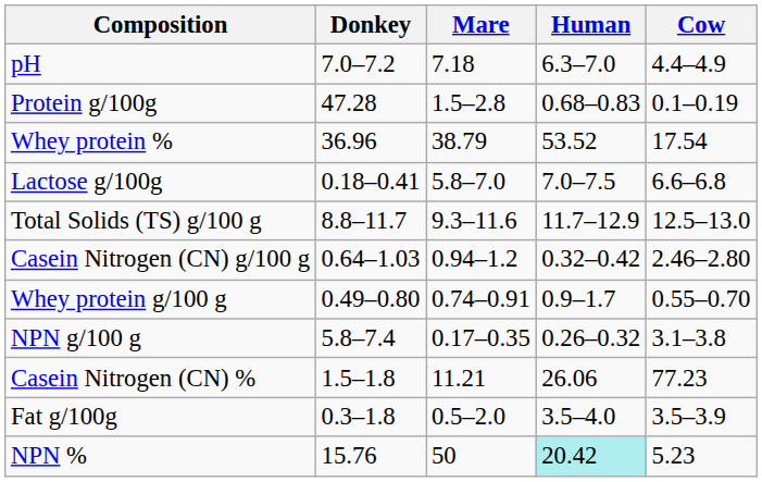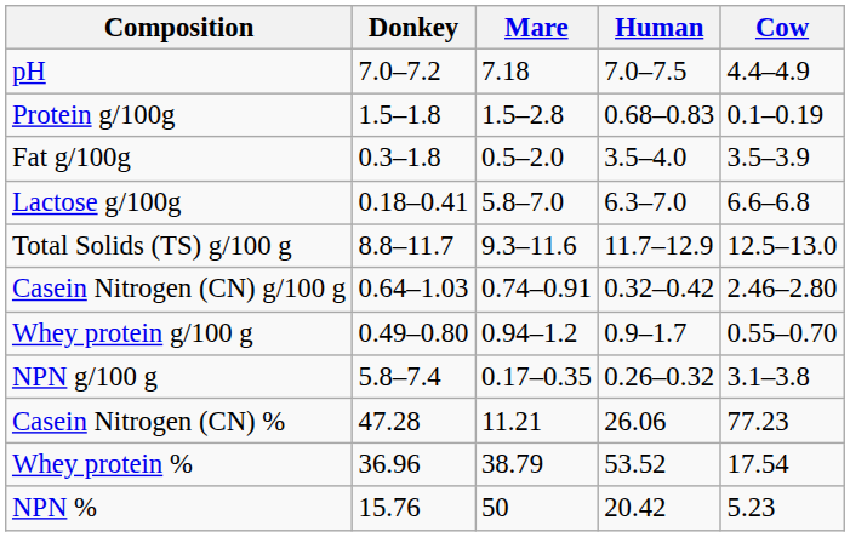 <table class="wikitable">
 <tr>
 <th>Composition</th>
 <th>Donkey</th>
 <th><a href='#'>Mare</a></th>
 <th><a href='#'>Human</a></th>
 <th><a href='#'>Cow</a></th>
 </tr>
 <tr>
 <td><a href='#'>pH</a></td>
 <td>7.0–7.2</td>
 <td>7.18</td>
-<td>6.3–7.0</td>
+<td>7.0–7.5</td>
 <td>4.4–4.9</td>
 </tr>
 <tr>
 <td><a href='#'>Protein</a> g/100g</td>
-<td>47.28</td>
+<td>1.5–1.8</td>
 <td>1.5–2.8</td>
 <td>0.68–0.83</td>
 <td>0.1–0.19</td>
 </tr>
 <tr>
-<td><a href='#'>Whey protein</a> %</td>
-<td>36.96</td>
-<td>38.79</td>
-<td>53.52</td>
-<td>17.54</td>
+<td>Fat g/100g</td>
+<td>0.3–1.8</td>
+<td>0.5–2.0</td>
+<td>3.5–4.0</td>
+<td>3.5–3.9</td>
 </tr>
 <tr>
 <td><a href='#'>Lactose</a> g/100g</td>
 <td>0.18–0.41</td>
 <td>5.8–7.0</td>
-<td>7.0–7.5</td>
+<td>6.3–7.0</td>
 <td>6.6–6.8</td>
 </tr>
 <tr>
 <td>Total Solids (TS) g/100 g</td>
 <td>8.8–11.7</td>
 <td>9.3–11.6</td>
 <td>11.7–12.9</td>
 <td>12.5–13.0</td>
 </tr>
 <tr>
 <td><a href='#'>Casein</a> Nitrogen (CN) g/100 g</td>
 <td>0.64–1.03</td>
-<td>0.94–1.2</td>
+<td>0.74–0.91</td>
 <td>0.32–0.42</td>
 <td>2.46–2.80</td>
 </tr>
 <tr>
 <td><a href='#'>Whey protein</a> g/100 g</td>
 <td>0.49–0.80</td>
-<td>0.74–0.91</td>
+<td>0.94–1.2</td>
 <td>0.9–1.7</td>
 <td>0.55–0.70</td>
 </tr>
 <tr>
 <td><a href='#'>NPN</a> g/100 g</td>
 <td>5.8–7.4</td>
 <td>0.17–0.35</td>
 <td>0.26–0.32</td>
 <td>3.1–3.8</td>
 </tr>
 <tr>
 <td><a href='#'>Casein</a> Nitrogen (CN) %</td>
-<td>1.5–1.8</td>
+<td>47.28</td>
 <td>11.21</td>
 <td>26.06</td>
 <td>77.23</td>
 </tr>
 <tr>
-<td>Fat g/100g</td>
-<td>0.3–1.8</td>
-<td>0.5–2.0</td>
-<td>3.5–4.0</td>
-<td>3.5–3.9</td>
+<td><a href='#'>Whey protein</a> %</td>
+<td>36.96</td>
+<td>38.79</td>
+<td>53.52</td>
+<td>17.54</td>
 </tr>
 <tr>
 <td><a href='#'>NPN</a> %</td>
 <td>15.76</td>
 <td>50</td>
-<td style="background: paleturquoise;">20.42</td>
+<td>20.42</td>
 <td>5.23</td>
 </tr>
 </table>
